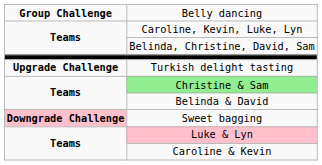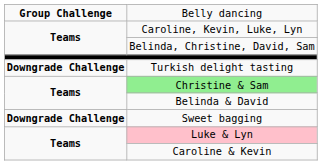 <table class="wikitable" style="text-align:center;">
 <tr>
 <td><strong>Group Challenge</strong></td>
 <td>Belly dancing</td>
 </tr>
 <tr>
 <td rowspan="2"><strong>Teams</strong></td>
 <td>Caroline, Kevin, Luke, Lyn</td>
 </tr>
 <tr>
 <td>Belinda, Christine, David, Sam</td>
 </tr>
 <tr>
 <td colspan="2" style="background:black;"></td>
 </tr>
 <tr>
-<td><strong>Upgrade Challenge</strong></td>
+<td><strong>Downgrade Challenge</strong></td>
 <td>Turkish delight tasting</td>
 </tr>
 <tr>
 <td rowspan="2"><strong>Teams</strong></td>
 <td style="background:lightgreen;">Christine & Sam</td>
 </tr>
 <tr>
 <td>Belinda & David</td>
 </tr>
 <tr>
-<td style="background: pink;"><strong>Downgrade Challenge</strong></td>
+<td><strong>Downgrade Challenge</strong></td>
 <td>Sweet bagging</td>
 </tr>
 <tr>
 <td rowspan="2"><strong>Teams</strong></td>
 <td style="background:pink;">Luke & Lyn</td>
 </tr>
 <tr>
 <td>Caroline & Kevin</td>
 </tr>
 </table>
